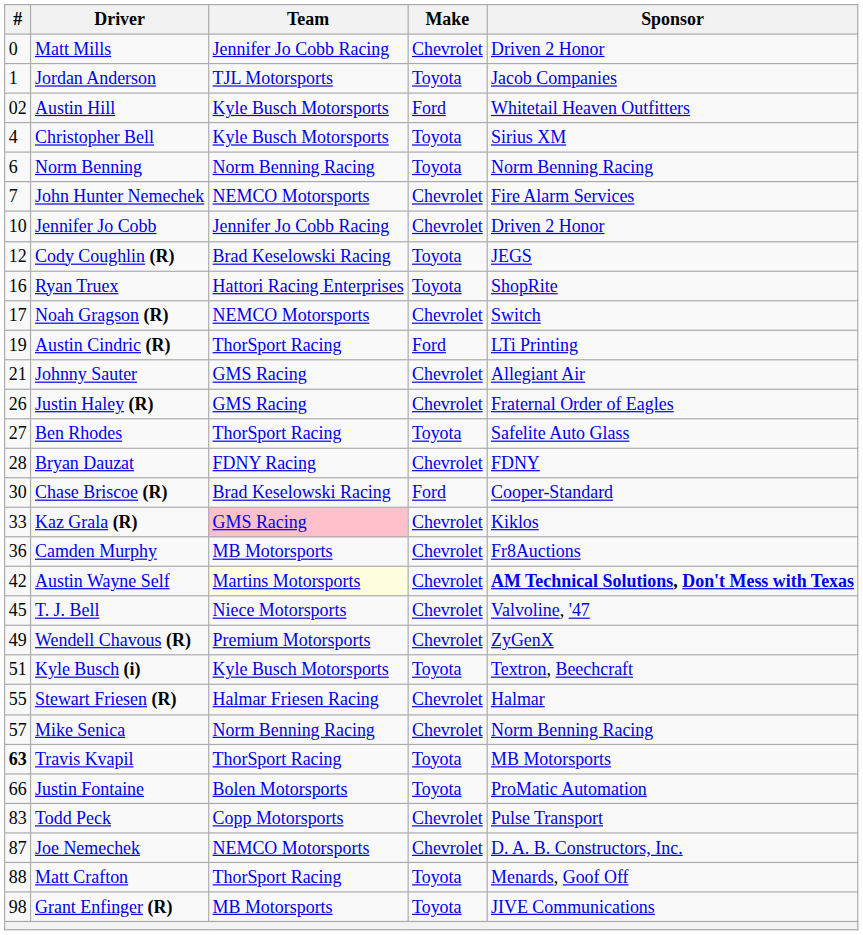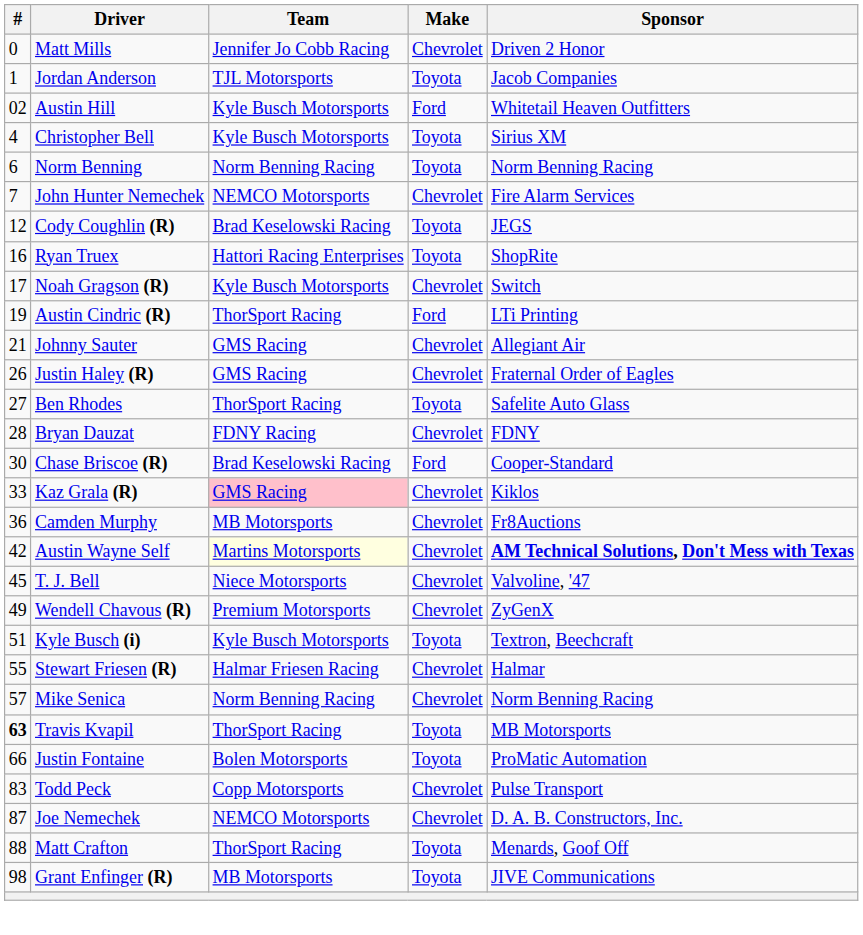 <table class="wikitable" style="font-size:95%">
 <tr>
 <th>#</th>
 <th>Driver</th>
 <th>Team</th>
 <th>Make</th>
 <th>Sponsor</th>
 </tr>
 <tr>
 <td>0</td>
 <td><a href='#'>Matt Mills</a></td>
 <td><a href='#'>Jennifer Jo Cobb Racing</a></td>
 <td><a href='#'>Chevrolet</a></td>
 <td><a href='#'>Driven 2 Honor</a></td>
 </tr>
 <tr>
 <td>1</td>
 <td><a href='#'>Jordan Anderson</a></td>
 <td><a href='#'>TJL Motorsports</a></td>
 <td><a href='#'>Toyota</a></td>
 <td><a href='#'>Jacob Companies</a></td>
 </tr>
 <tr>
 <td>02</td>
 <td><a href='#'>Austin Hill</a></td>
 <td><a href='#'>Kyle Busch Motorsports</a></td>
 <td><a href='#'>Ford</a></td>
 <td><a href='#'>Whitetail Heaven Outfitters</a></td>
 </tr>
 <tr>
 <td>4</td>
 <td><a href='#'>Christopher Bell</a></td>
 <td><a href='#'>Kyle Busch Motorsports</a></td>
 <td><a href='#'>Toyota</a></td>
 <td><a href='#'>Sirius XM</a></td>
 </tr>
 <tr>
 <td>6</td>
 <td><a href='#'>Norm Benning</a></td>
 <td><a href='#'>Norm Benning Racing</a></td>
 <td><a href='#'>Toyota</a></td>
 <td><a href='#'>Norm Benning Racing</a></td>
 </tr>
 <tr>
 <td>7</td>
 <td><a href='#'>John Hunter Nemechek</a></td>
 <td><a href='#'>NEMCO Motorsports</a></td>
 <td><a href='#'>Chevrolet</a></td>
 <td><a href='#'>Fire Alarm Services</a></td>
 </tr>
 <tr>
-<td>10</td>
-<td><a href='#'>Jennifer Jo Cobb</a></td>
-<td><a href='#'>Jennifer Jo Cobb Racing</a></td>
-<td><a href='#'>Chevrolet</a></td>
-<td><a href='#'>Driven 2 Honor</a></td>
-</tr>
-<tr>
 <td>12</td>
 <td><a href='#'>Cody Coughlin</a> <strong>(R)</strong></td>
 <td><a href='#'>Brad Keselowski Racing</a></td>
 <td><a href='#'>Toyota</a></td>
 <td><a href='#'>JEGS</a></td>
 </tr>
 <tr>
 <td>16</td>
 <td><a href='#'>Ryan Truex</a></td>
 <td><a href='#'>Hattori Racing Enterprises</a></td>
 <td><a href='#'>Toyota</a></td>
 <td><a href='#'>ShopRite</a></td>
 </tr>
 <tr>
 <td>17</td>
 <td><a href='#'>Noah Gragson</a> <strong>(R)</strong></td>
-<td><a href='#'>NEMCO Motorsports</a></td>
+<td><a href='#'>Kyle Busch Motorsports</a></td>
 <td><a href='#'>Chevrolet</a></td>
 <td><a href='#'>Switch</a></td>
 </tr>
 <tr>
 <td>19</td>
 <td><a href='#'>Austin Cindric</a> <strong>(R)</strong></td>
 <td><a href='#'>ThorSport Racing</a></td>
 <td><a href='#'>Ford</a></td>
 <td><a href='#'>LTi Printing</a></td>
 </tr>
 <tr>
 <td>21</td>
 <td><a href='#'>Johnny Sauter</a></td>
 <td><a href='#'>GMS Racing</a></td>
 <td><a href='#'>Chevrolet</a></td>
 <td><a href='#'>Allegiant Air</a></td>
 </tr>
 <tr>
 <td>26</td>
 <td><a href='#'>Justin Haley</a> <strong>(R)</strong></td>
 <td><a href='#'>GMS Racing</a></td>
 <td><a href='#'>Chevrolet</a></td>
 <td><a href='#'>Fraternal Order of Eagles</a></td>
 </tr>
 <tr>
 <td>27</td>
 <td><a href='#'>Ben Rhodes</a></td>
 <td><a href='#'>ThorSport Racing</a></td>
 <td><a href='#'>Toyota</a></td>
 <td><a href='#'>Safelite Auto Glass</a></td>
 </tr>
 <tr>
 <td>28</td>
 <td><a href='#'>Bryan Dauzat</a></td>
 <td><a href='#'>FDNY Racing</a></td>
 <td><a href='#'>Chevrolet</a></td>
 <td><a href='#'>FDNY</a></td>
 </tr>
 <tr>
 <td>30</td>
 <td><a href='#'>Chase Briscoe</a> <strong>(R)</strong></td>
 <td><a href='#'>Brad Keselowski Racing</a></td>
 <td><a href='#'>Ford</a></td>
 <td><a href='#'>Cooper-Standard</a></td>
 </tr>
 <tr>
 <td>33</td>
 <td><a href='#'>Kaz Grala</a> <strong>(R)</strong></td>
 <td style="background: pink;"><a href='#'>GMS Racing</a></td>
 <td><a href='#'>Chevrolet</a></td>
 <td><a href='#'>Kiklos</a></td>
 </tr>
 <tr>
 <td>36</td>
 <td><a href='#'>Camden Murphy</a></td>
 <td><a href='#'>MB Motorsports</a></td>
 <td><a href='#'>Chevrolet</a></td>
 <td><a href='#'>Fr8Auctions</a></td>
 </tr>
 <tr>
 <td>42</td>
 <td><a href='#'>Austin Wayne Self</a></td>
 <td style="background: lightyellow;"><a href='#'>Martins Motorsports</a></td>
 <td><a href='#'>Chevrolet</a></td>
 <td><strong><a href='#'>AM Technical Solutions</a>, <a href='#'>Don't Mess with Texas</a></strong></td>
 </tr>
 <tr>
 <td>45</td>
 <td><a href='#'>T. J. Bell</a></td>
 <td><a href='#'>Niece Motorsports</a></td>
 <td><a href='#'>Chevrolet</a></td>
 <td><a href='#'>Valvoline</a>, <a href='#'>'47</a></td>
 </tr>
 <tr>
 <td>49</td>
 <td><a href='#'>Wendell Chavous</a> <strong>(R)</strong></td>
 <td><a href='#'>Premium Motorsports</a></td>
 <td><a href='#'>Chevrolet</a></td>
 <td><a href='#'>ZyGenX</a></td>
 </tr>
 <tr>
 <td>51</td>
 <td><a href='#'>Kyle Busch</a> <strong>(i)</strong></td>
 <td><a href='#'>Kyle Busch Motorsports</a></td>
 <td><a href='#'>Toyota</a></td>
 <td><a href='#'>Textron</a>, <a href='#'>Beechcraft</a></td>
 </tr>
 <tr>
 <td>55</td>
 <td><a href='#'>Stewart Friesen</a> <strong>(R)</strong></td>
 <td><a href='#'>Halmar Friesen Racing</a></td>
 <td><a href='#'>Chevrolet</a></td>
 <td><a href='#'>Halmar</a></td>
 </tr>
 <tr>
 <td>57</td>
 <td><a href='#'>Mike Senica</a></td>
 <td><a href='#'>Norm Benning Racing</a></td>
 <td><a href='#'>Chevrolet</a></td>
 <td><a href='#'>Norm Benning Racing</a></td>
 </tr>
 <tr>
 <td><strong>63</strong></td>
 <td><a href='#'>Travis Kvapil</a></td>
 <td><a href='#'>ThorSport Racing</a></td>
 <td><a href='#'>Toyota</a></td>
 <td><a href='#'>MB Motorsports</a></td>
 </tr>
 <tr>
 <td>66</td>
 <td><a href='#'>Justin Fontaine</a></td>
 <td><a href='#'>Bolen Motorsports</a></td>
 <td><a href='#'>Toyota</a></td>
 <td><a href='#'>ProMatic Automation</a></td>
 </tr>
 <tr>
 <td>83</td>
 <td><a href='#'>Todd Peck</a></td>
 <td><a href='#'>Copp Motorsports</a></td>
 <td><a href='#'>Chevrolet</a></td>
 <td><a href='#'>Pulse Transport</a></td>
 </tr>
 <tr>
 <td>87</td>
 <td><a href='#'>Joe Nemechek</a></td>
 <td><a href='#'>NEMCO Motorsports</a></td>
 <td><a href='#'>Chevrolet</a></td>
 <td><a href='#'>D. A. B. Constructors, Inc.</a></td>
 </tr>
 <tr>
 <td>88</td>
 <td><a href='#'>Matt Crafton</a></td>
 <td><a href='#'>ThorSport Racing</a></td>
 <td><a href='#'>Toyota</a></td>
 <td><a href='#'>Menards</a>, <a href='#'>Goof Off</a></td>
 </tr>
 <tr>
 <td>98</td>
 <td><a href='#'>Grant Enfinger</a> <strong>(R)</strong></td>
 <td><a href='#'>MB Motorsports</a></td>
 <td><a href='#'>Toyota</a></td>
 <td><a href='#'>JIVE Communications</a></td>
 </tr>
 <tr>
 <th colspan="5"></th>
 </tr>
 </table>
